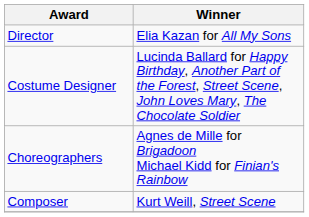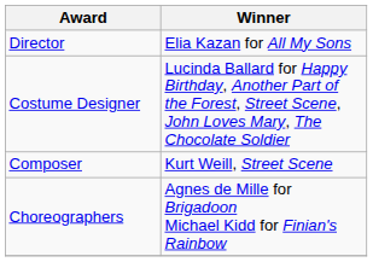 <table class="wikitable">
 <tr>
 <th width="150"><strong>Award</strong></th>
 <th width="200"><strong>Winner</strong></th>
 </tr>
 <tr>
 <td><a href='#'>Director</a></td>
 <td><a href='#'>Elia Kazan</a> for <em><a href='#'>All My Sons</a></em></td>
 </tr>
 <tr>
 <td><a href='#'>Costume Designer</a></td>
 <td><a href='#'>Lucinda Ballard</a> for <em><a href='#'>Happy Birthday</a></em>, <em><a href='#'>Another Part of the Forest</a></em>, <em><a href='#'>Street Scene</a></em>, <em><a href='#'>John Loves Mary</a></em>, <em><a href='#'>The Chocolate Soldier</a></em></td>
 </tr>
 <tr>
+<td><a href='#'>Composer</a></td>
+<td><a href='#'>Kurt Weill</a>, <em><a href='#'>Street Scene</a></em></td>
+</tr>
+<tr>
 <td><a href='#'>Choreographers</a></td>
 <td><a href='#'>Agnes de Mille</a> for <em><a href='#'>Brigadoon</a></em><br><a href='#'>Michael Kidd</a> for <em><a href='#'>Finian's Rainbow</a></em></td>
 </tr>
 <tr>
-<td><a href='#'>Composer</a></td>
-<td><a href='#'>Kurt Weill</a>, <em><a href='#'>Street Scene</a></em></td>
-</tr>
-<tr>
 </tr>
 </table>
